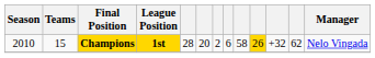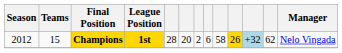 <table class="wikitable" style="text-align:center">
 <tr>
 <th>Season</th>
 <th>Teams</th>
 <th>Final<br>Position</th>
 <th>League<br>Position</th>
 <th></th>
 <th></th>
 <th></th>
 <th></th>
 <th></th>
 <th></th>
 <th></th>
 <th></th>
 <th>Manager</th>
 </tr>
 <tr>
-<td>2010</td>
+<td>2012</td>
 <td>15</td>
 <td bgcolor=gold><strong>Champions</strong></td>
 <td bgcolor=gold><strong>1st</strong></td>
 <td>28</td>
 <td>20</td>
 <td>2</td>
 <td>6</td>
 <td>58</td>
 <td style="background: gold;">26</td>
-<td align=right>+32</td>
+<td align=right style="background: lightblue;">+32</td>
 <td>62</td>
 <td align=left> <a href='#'>Nelo Vingada</a></td>
 </tr>
 <tr>
 </tr>
 </table>
